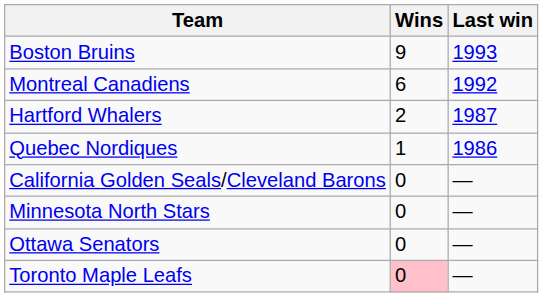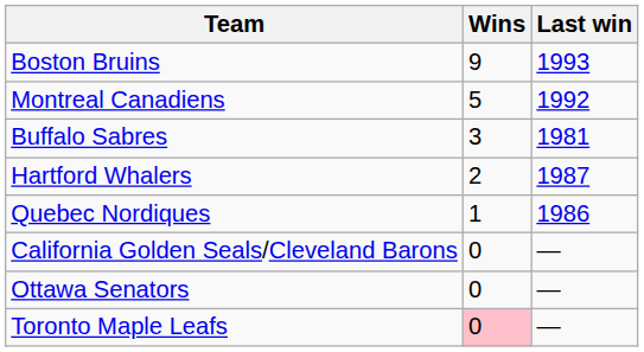 <table class="wikitable">
 <tr>
 <th>Team</th>
 <th>Wins</th>
 <th>Last win</th>
 </tr>
 <tr>
 <td><a href='#'>Boston Bruins</a></td>
 <td>9</td>
 <td><a href='#'>1993</a></td>
 </tr>
 <tr>
 <td><a href='#'>Montreal Canadiens</a></td>
-<td>6</td>
+<td>5</td>
 <td><a href='#'>1992</a></td>
+</tr>
+<tr>
+<td><a href='#'>Buffalo Sabres</a></td>
+<td>3</td>
+<td><a href='#'>1981</a></td>
 </tr>
 <tr>
 <td><a href='#'>Hartford Whalers</a></td>
 <td>2</td>
 <td><a href='#'>1987</a></td>
 </tr>
 <tr>
 <td><a href='#'>Quebec Nordiques</a></td>
 <td>1</td>
 <td><a href='#'>1986</a></td>
 </tr>
 <tr>
 <td><a href='#'>California Golden Seals</a>/<a href='#'>Cleveland Barons</a></td>
 <td>0</td>
 <td>—</td>
 </tr>
 <tr>
-<td><a href='#'>Minnesota North Stars</a></td>
-<td>0</td>
-<td>—</td>
-</tr>
-<tr>
 <td><a href='#'>Ottawa Senators</a></td>
 <td>0</td>
 <td>—</td>
 </tr>
 <tr>
 <td><a href='#'>Toronto Maple Leafs</a></td>
 <td style="background: pink;">0</td>
 <td>—</td>
 </tr>
 </table>
